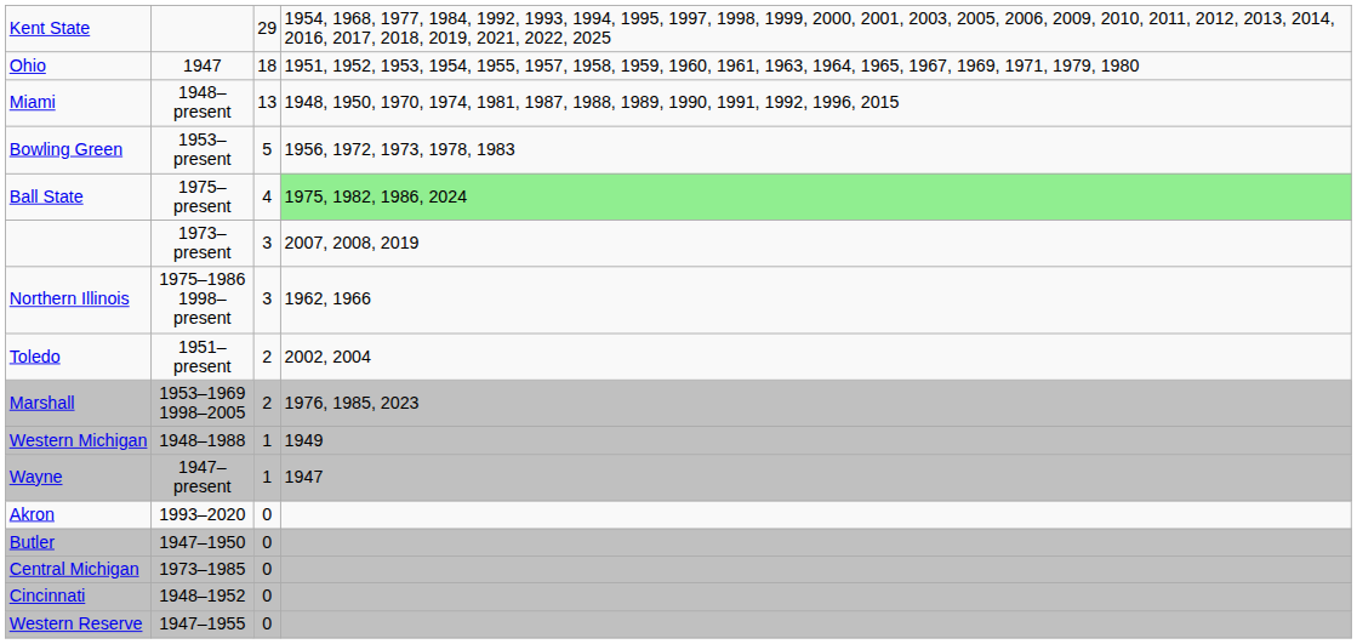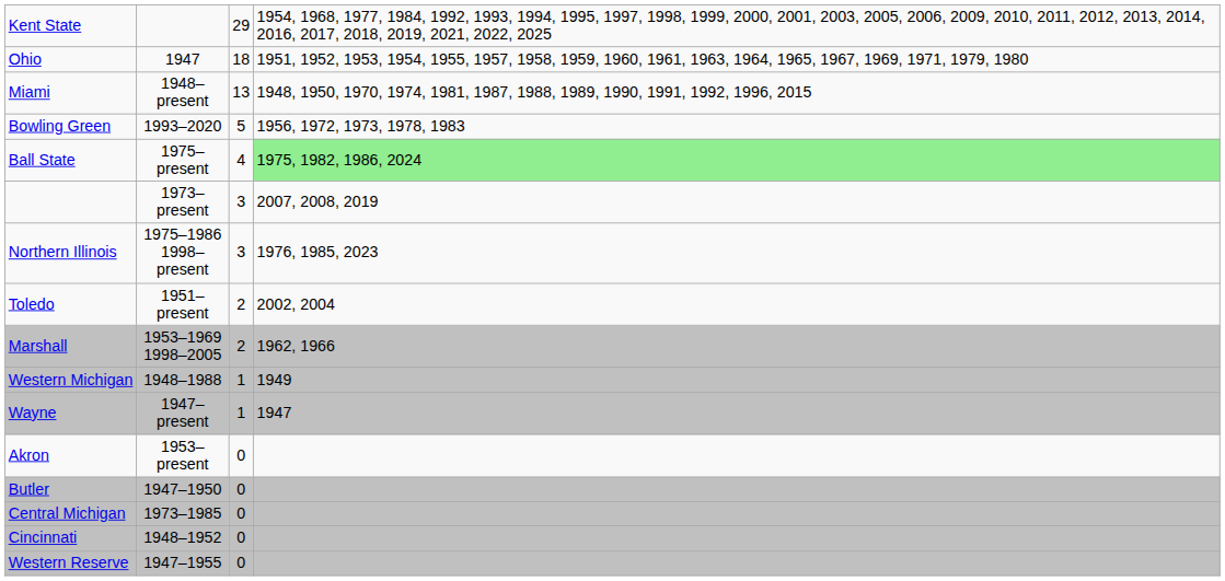 <table class="wikitable sortable">
 <tr>
 <td><a href='#'>Kent State</a></td>
 <td align=center></td>
 <td align=center>29</td>
 <td>1954, 1968, 1977, 1984, 1992, 1993, 1994, 1995, 1997, 1998, 1999, 2000, 2001, 2003, 2005, 2006, 2009, 2010, 2011, 2012, 2013, 2014, 2016, 2017, 2018, 2019, 2021, 2022, 2025</td>
 </tr>
 <tr>
 <td><a href='#'>Ohio</a></td>
 <td align=center>1947</td>
 <td align=center>18</td>
 <td>1951, 1952, 1953, 1954, 1955, 1957, 1958, 1959, 1960, 1961, 1963, 1964, 1965, 1967, 1969, 1971, 1979, 1980</td>
 </tr>
 <tr>
 <td><a href='#'>Miami</a></td>
 <td align=center>1948–present</td>
 <td align=center>13</td>
 <td>1948, 1950, 1970, 1974, 1981, 1987, 1988, 1989, 1990, 1991, 1992, 1996, 2015</td>
 </tr>
 <tr>
 <td><a href='#'>Bowling Green</a></td>
-<td align=center>1953–present</td>
+<td align=center>1993–2020</td>
 <td align=center>5</td>
 <td>1956, 1972, 1973, 1978, 1983</td>
 </tr>
 <tr>
 <td><a href='#'>Ball State</a></td>
 <td align=center>1975–present</td>
 <td align=center>4</td>
 <td style="background: lightgreen;">1975, 1982, 1986, 2024</td>
 </tr>
 <tr>
 <td></td>
 <td align=center>1973–present</td>
 <td align=center>3</td>
 <td>2007, 2008, 2019</td>
 </tr>
 <tr>
 <td><a href='#'>Northern Illinois</a></td>
 <td align=center>1975–1986<br>1998–present</td>
 <td align=center>3</td>
-<td>1962, 1966</td>
+<td>1976, 1985, 2023</td>
 </tr>
 <tr>
 <td><a href='#'>Toledo</a></td>
 <td align=center>1951–present</td>
 <td align=center>2</td>
 <td>2002, 2004</td>
 </tr>
 <tr style="background: silver">
 <td><a href='#'>Marshall</a></td>
 <td align=center>1953–1969<br>1998–2005</td>
 <td align=center>2</td>
-<td>1976, 1985, 2023</td>
+<td>1962, 1966</td>
 </tr>
 <tr style="background: silver">
 <td><a href='#'>Western Michigan</a></td>
 <td align=center>1948–1988</td>
 <td align=center>1</td>
 <td>1949</td>
 </tr>
 <tr style="background: silver">
 <td><a href='#'>Wayne</a></td>
 <td align=center>1947–present</td>
 <td align=center>1</td>
 <td>1947</td>
 </tr>
 <tr -style="background: silver">
 <td><a href='#'>Akron</a></td>
-<td align=center>1993–2020</td>
+<td align=center>1953–present</td>
 <td align=center>0</td>
 <td></td>
 </tr>
 <tr style="background: silver">
 <td><a href='#'>Butler</a></td>
 <td align=center>1947–1950</td>
 <td align=center>0</td>
 <td></td>
 </tr>
 <tr style="background: silver">
 <td><a href='#'>Central Michigan</a></td>
 <td align=center>1973–1985</td>
 <td align=center>0</td>
 <td></td>
 </tr>
 <tr style="background: silver">
 <td><a href='#'>Cincinnati</a></td>
 <td align=center>1948–1952</td>
 <td align=center>0</td>
 <td></td>
 </tr>
 <tr style="background: silver">
 <td><a href='#'>Western Reserve</a></td>
 <td align=center>1947–1955</td>
 <td align=center>0</td>
 <td></td>
 </tr>
 </table>
